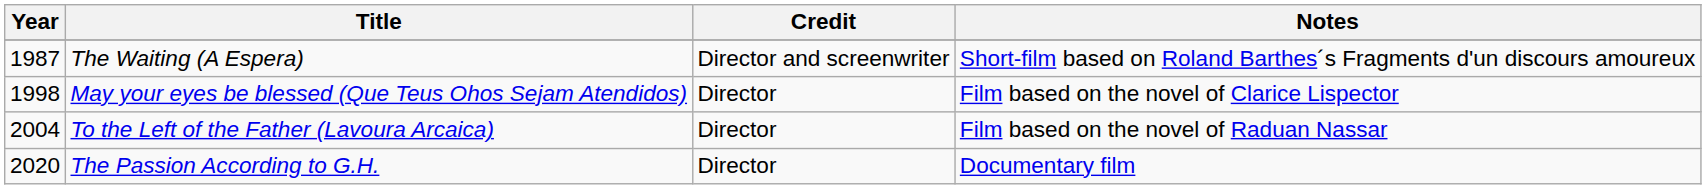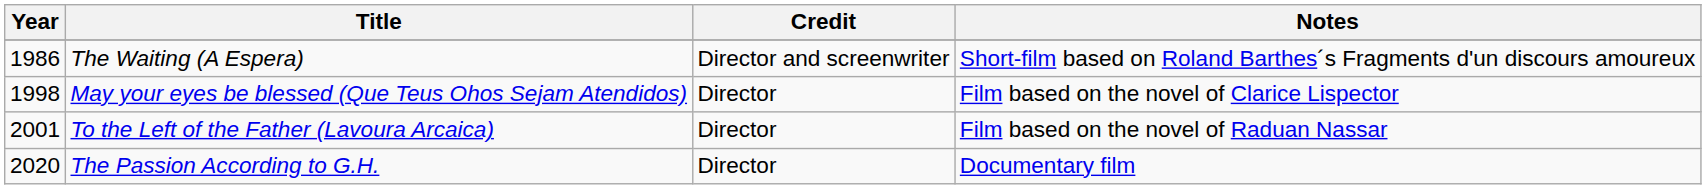 <table class="wikitable">
 <tr>
 <th>Year</th>
 <th>Title</th>
 <th>Credit</th>
 <th>Notes</th>
 </tr>
 <tr>
 </tr>
 <tr>
-<td>1987</td>
+<td>1986</td>
 <td><em>The Waiting (A Espera)</em></td>
 <td>Director and screenwriter</td>
 <td><a href='#'>Short-film</a> based on <a href='#'>Roland Barthes</a>´s Fragments d'un discours amoureux</td>
 </tr>
 <tr>
 <td>1998</td>
 <td><em><a href='#'>May your eyes be blessed (Que Teus Ohos Sejam Atendidos)</a></em></td>
 <td>Director</td>
 <td><a href='#'>Film</a> based on the novel of <a href='#'>Clarice Lispector</a></td>
 </tr>
 <tr>
-<td>2004</td>
+<td>2001</td>
 <td><em><a href='#'>To the Left of the Father (Lavoura Arcaica)</a></em></td>
 <td>Director</td>
 <td><a href='#'>Film</a> based on the novel of <a href='#'>Raduan Nassar</a></td>
 </tr>
 <tr>
 <td>2020</td>
 <td><em><a href='#'>The Passion According to G.H.</a></em></td>
 <td>Director</td>
 <td><a href='#'>Documentary film</a></td>
 </tr>
 </table>
